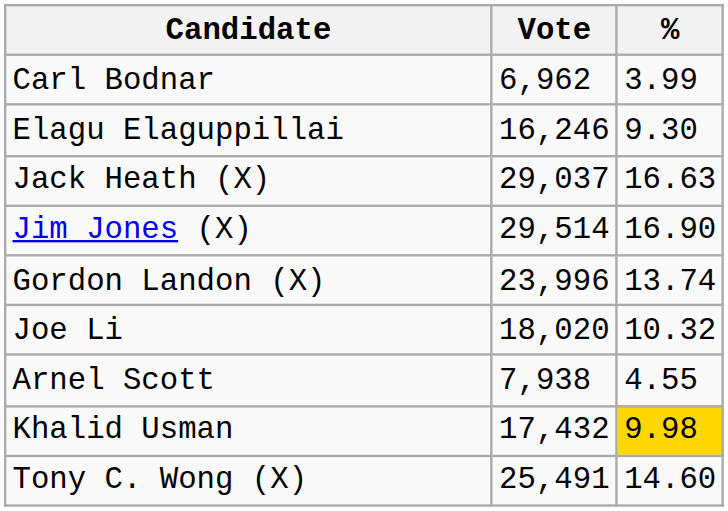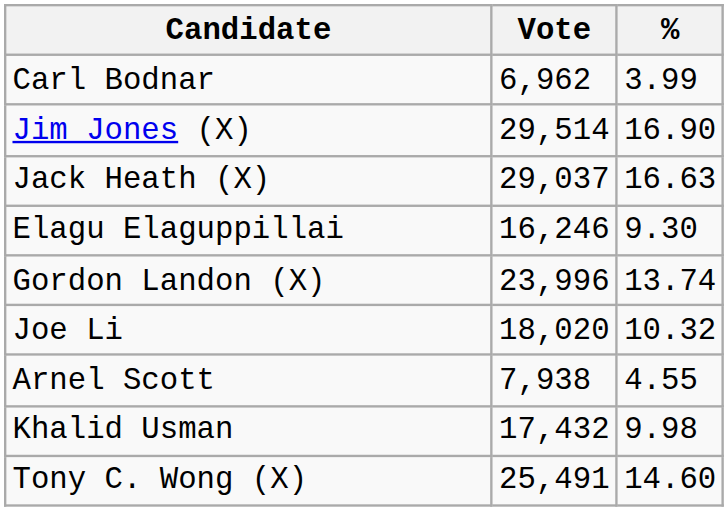 <table class="wikitable">
 <tr>
 <th bgcolor="#DDDDFF" width="200px">Candidate</th>
 <th bgcolor="#DDDDFF">Vote</th>
 <th bgcolor="#DDDDFF">%</th>
 </tr>
 <tr>
 <td>Carl Bodnar</td>
 <td>6,962</td>
 <td>3.99</td>
 </tr>
 <tr>
-<td>Elagu Elaguppillai</td>
-<td>16,246</td>
-<td>9.30</td>
+<td><a href='#'>Jim Jones</a> (X)</td>
+<td>29,514</td>
+<td>16.90</td>
 </tr>
 <tr>
 <td>Jack Heath (X) </td>
 <td>29,037</td>
 <td>16.63</td>
 </tr>
 <tr>
-<td><a href='#'>Jim Jones</a> (X)</td>
-<td>29,514</td>
-<td>16.90</td>
+<td>Elagu Elaguppillai</td>
+<td>16,246</td>
+<td>9.30</td>
 </tr>
 <tr>
 <td>Gordon Landon (X)</td>
 <td>23,996</td>
 <td>13.74</td>
 </tr>
 <tr>
 <td>Joe Li</td>
 <td>18,020</td>
 <td>10.32</td>
 </tr>
 <tr>
 <td>Arnel Scott</td>
 <td>7,938</td>
 <td>4.55</td>
 </tr>
 <tr>
 <td>Khalid Usman</td>
 <td>17,432</td>
-<td style="background: gold;">9.98</td>
+<td>9.98</td>
 </tr>
 <tr>
 <td>Tony C. Wong (X)</td>
 <td>25,491</td>
 <td>14.60</td>
 </tr>
 </table>
